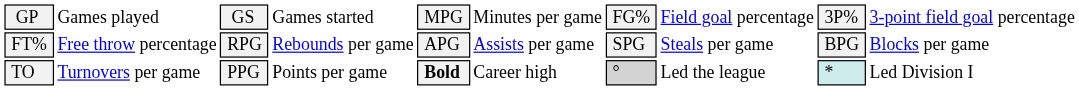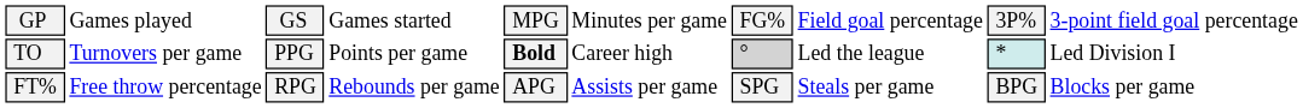 <table class="toccolours" style="font-size: 92%; white-space: nowrap;">
 <tr>
 <td style="background-color: #F2F2F2; border: 1px solid black;">  GP</td>
 <td>Games played</td>
 <td style="background-color: #F2F2F2; border: 1px solid black">  GS </td>
 <td>Games started</td>
 <td style="background-color: #F2F2F2; border: 1px solid black"> MPG </td>
 <td>Minutes per game</td>
 <td style="background-color: #F2F2F2; border: 1px solid black;"> FG% </td>
 <td><a href='#'>Field goal</a> percentage</td>
 <td style="background-color: #F2F2F2; border: 1px solid black"> 3P% </td>
 <td><a href='#'>3-point field goal</a> percentage</td>
 </tr>
 <tr>
+<td style="background-color: #F2F2F2; border: 1px solid black"> TO </td>
+<td><a href='#'>Turnovers</a> per game</td>
+<td style="background-color: #F2F2F2; border: 1px solid black"> PPG </td>
+<td>Points per game</td>
+<td style="background-color: #F2F2F2; border: 1px solid black"> <strong>Bold</strong> </td>
+<td>Career high</td>
+<td style="background-color: #D3D3D3; border: 1px solid black"> ° </td>
+<td>Led the league</td>
+<td style="background-color: #cfecec; border: 1px solid black"> * </td>
+<td>Led Division I</td>
+</tr>
+<tr>
 <td style="background-color: #F2F2F2; border: 1px solid black"> FT% </td>
 <td><a href='#'>Free throw</a> percentage</td>
 <td style="background-color: #F2F2F2; border: 1px solid black;"> RPG </td>
 <td><a href='#'>Rebounds</a> per game</td>
 <td style="background-color: #F2F2F2; border: 1px solid black"> APG </td>
 <td><a href='#'>Assists</a> per game</td>
 <td style="background-color: #F2F2F2; border: 1px solid black"> SPG </td>
 <td><a href='#'>Steals</a> per game</td>
 <td style="background-color: #F2F2F2; border: 1px solid black;"> BPG </td>
 <td><a href='#'>Blocks</a> per game</td>
 </tr>
-<tr>
-<td style="background-color: #F2F2F2; border: 1px solid black"> TO </td>
-<td><a href='#'>Turnovers</a> per game</td>
-<td style="background-color: #F2F2F2; border: 1px solid black"> PPG </td>
-<td>Points per game</td>
-<td style="background-color: #F2F2F2; border: 1px solid black"> <strong>Bold</strong> </td>
-<td>Career high</td>
-<td style="background-color: #D3D3D3; border: 1px solid black"> ° </td>
-<td>Led the league</td>
-<td style="background-color: #cfecec; border: 1px solid black"> * </td>
-<td>Led Division I</td>
-</tr>
 </table>
